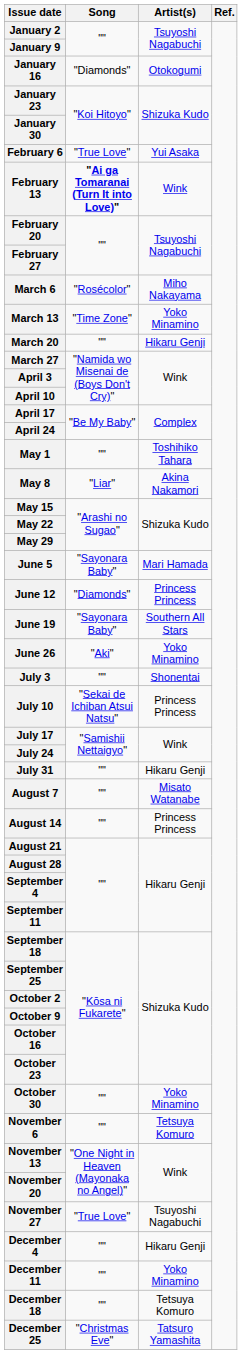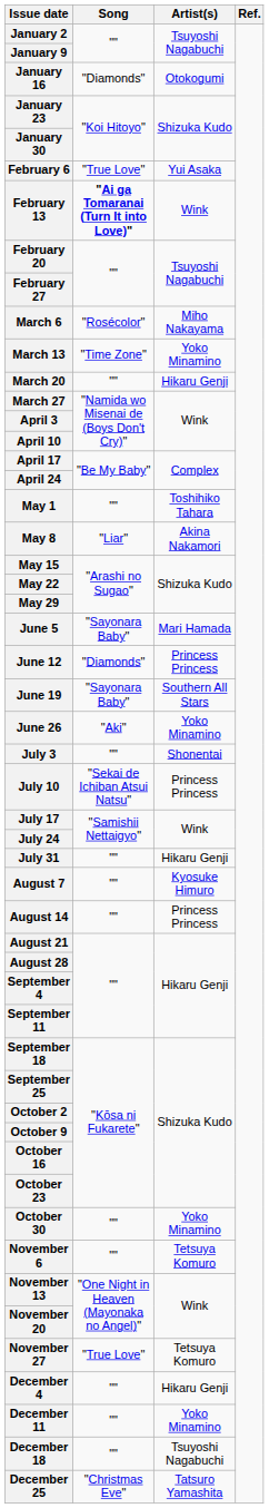 <table class="wikitable plainrowheaders" style="text-align: center">
 <tr>
 <th width="80">Issue date</th>
 <th width="100">Song</th>
 <th width="100">Artist(s)</th>
 <th width="20">Ref.</th>
 </tr>
 <tr>
 <th scope="row">January 2</th>
 <td rowspan="2">""</td>
 <td rowspan="2"><a href='#'>Tsuyoshi Nagabuchi</a></td>
 <td rowspan="53"></td>
 </tr>
 <tr>
 <th scope="row">January 9</th>
 </tr>
 <tr>
 <th scope="row">January 16</th>
 <td rowspan="1">"Diamonds"</td>
 <td rowspan="1"><a href='#'>Otokogumi</a></td>
 </tr>
 <tr>
 <th scope="row">January 23</th>
 <td rowspan="2">"<a href='#'>Koi Hitoyo</a>"</td>
 <td rowspan="2"><a href='#'>Shizuka Kudo</a></td>
 </tr>
 <tr>
 <th scope="row">January 30</th>
 </tr>
 <tr>
 <th scope="row">February 6</th>
 <td rowspan="1">"<a href='#'>True Love</a>"</td>
 <td rowspan="1"><a href='#'>Yui Asaka</a></td>
 </tr>
 <tr>
 <th scope="row">February 13</th>
 <td rowspan="1"><strong>"<a href='#'>Ai ga Tomaranai (Turn It into Love)</a>"</strong></td>
 <td rowspan="1"><a href='#'>Wink</a></td>
 </tr>
 <tr>
 <th scope="row">February 20</th>
 <td rowspan="2">""</td>
 <td rowspan="2"><a href='#'>Tsuyoshi Nagabuchi</a></td>
 </tr>
 <tr>
 <th scope="row">February 27</th>
 </tr>
 <tr>
 <th scope="row">March 6</th>
 <td rowspan="1">"<a href='#'>Rosécolor</a>"</td>
 <td rowspan="1"><a href='#'>Miho Nakayama</a></td>
 </tr>
 <tr>
 <th scope="row">March 13</th>
 <td rowspan="1">"<a href='#'>Time Zone</a>"</td>
 <td rowspan="1"><a href='#'>Yoko Minamino</a></td>
 </tr>
 <tr>
 <th scope="row">March 20</th>
 <td rowspan="1">""</td>
 <td rowspan="1"><a href='#'>Hikaru Genji</a></td>
 </tr>
 <tr>
 <th scope="row">March 27</th>
 <td rowspan="3">"<a href='#'>Namida wo Misenai de (Boys Don't Cry)</a>"</td>
 <td rowspan="3">Wink</td>
 </tr>
 <tr>
 <th scope="row">April 3</th>
 </tr>
 <tr>
 <th scope="row">April 10</th>
 </tr>
 <tr>
 <th scope="row">April 17</th>
 <td rowspan="2">"<a href='#'>Be My Baby</a>"</td>
 <td rowspan="2"><a href='#'>Complex</a></td>
 </tr>
 <tr>
 <th scope="row">April 24</th>
 </tr>
 <tr>
 <th scope="row">May 1</th>
 <td rowspan="1">""</td>
 <td rowspan="1"><a href='#'>Toshihiko Tahara</a></td>
 </tr>
 <tr>
 <th scope="row">May 8</th>
 <td rowspan="1">"<a href='#'>Liar</a>"</td>
 <td rowspan="1"><a href='#'>Akina Nakamori</a></td>
 </tr>
 <tr>
 <th scope="row">May 15</th>
 <td rowspan="3">"<a href='#'>Arashi no Sugao</a>"</td>
 <td rowspan="3">Shizuka Kudo</td>
 </tr>
 <tr>
 <th scope="row">May 22</th>
 </tr>
 <tr>
 <th scope="row">May 29</th>
 </tr>
 <tr>
 <th scope="row">June 5</th>
 <td rowspan="1">"<a href='#'>Sayonara Baby</a>"</td>
 <td rowspan="1"><a href='#'>Mari Hamada</a></td>
 </tr>
 <tr>
 <th scope="row">June 12</th>
 <td rowspan="1">"<a href='#'>Diamonds</a>"</td>
 <td rowspan="1"><a href='#'>Princess Princess</a></td>
 </tr>
 <tr>
 <th scope="row">June 19</th>
 <td rowspan="1">"<a href='#'>Sayonara Baby</a>"</td>
 <td rowspan="1"><a href='#'>Southern All Stars</a></td>
 </tr>
 <tr>
 <th scope="row">June 26</th>
 <td rowspan="1">"<a href='#'>Aki</a>"</td>
 <td rowspan="1"><a href='#'>Yoko Minamino</a></td>
 </tr>
 <tr>
 <th scope="row">July 3</th>
 <td rowspan="1">""</td>
 <td rowspan="1"><a href='#'>Shonentai</a></td>
 </tr>
 <tr>
 <th scope="row">July 10</th>
 <td rowspan="1">"<a href='#'>Sekai de Ichiban Atsui Natsu</a>"</td>
 <td rowspan="1">Princess Princess</td>
 </tr>
 <tr>
 <th scope="row">July 17</th>
 <td rowspan="2">"<a href='#'>Samishii Nettaigyo</a>"</td>
 <td rowspan="2">Wink</td>
 </tr>
 <tr>
 <th scope="row">July 24</th>
 </tr>
 <tr>
 <th scope="row">July 31</th>
 <td rowspan="1">""</td>
 <td rowspan="1">Hikaru Genji</td>
 </tr>
 <tr>
 <th scope="row">August 7</th>
 <td rowspan="1">""</td>
-<td rowspan="1"><a href='#'>Misato Watanabe</a></td>
+<td rowspan="1"><a href='#'>Kyosuke Himuro</a></td>
 </tr>
 <tr>
 <th scope="row">August 14</th>
 <td rowspan="1">""</td>
 <td rowspan="1">Princess Princess</td>
 </tr>
 <tr>
 <th scope="row">August 21</th>
 <td rowspan="4">""</td>
 <td rowspan="4">Hikaru Genji</td>
 </tr>
 <tr>
 <th scope="row">August 28</th>
 </tr>
 <tr>
 <th scope="row">September 4</th>
 </tr>
 <tr>
 <th scope="row">September 11</th>
 </tr>
 <tr>
 <th scope="row">September 18</th>
 <td rowspan="6">"<a href='#'>Kōsa ni Fukarete</a>"</td>
 <td rowspan="6">Shizuka Kudo</td>
 </tr>
 <tr>
 <th scope="row">September 25</th>
 </tr>
 <tr>
 <th scope="row">October 2</th>
 </tr>
 <tr>
 <th scope="row">October 9</th>
 </tr>
 <tr>
 <th scope="row">October 16</th>
 </tr>
 <tr>
 <th scope="row">October 23</th>
 </tr>
 <tr>
 <th scope="row">October 30</th>
 <td rowspan="1">""</td>
 <td rowspan="1"><a href='#'>Yoko Minamino</a></td>
 </tr>
 <tr>
 <th scope="row">November 6</th>
 <td rowspan="1">""</td>
 <td rowspan="1"><a href='#'>Tetsuya Komuro</a></td>
 </tr>
 <tr>
 <th scope="row">November 13</th>
 <td rowspan="2">"<a href='#'>One Night in Heaven (Mayonaka no Angel)</a>"</td>
 <td rowspan="2">Wink</td>
 </tr>
 <tr>
 <th scope="row">November 20</th>
 </tr>
 <tr>
 <th scope="row">November 27</th>
 <td rowspan="1">"<a href='#'>True Love</a>"</td>
-<td rowspan="1">Tsuyoshi Nagabuchi</td>
+<td rowspan="1">Tetsuya Komuro</td>
 </tr>
 <tr>
 <th scope="row">December 4</th>
 <td rowspan="1">""</td>
 <td rowspan="1">Hikaru Genji</td>
 </tr>
 <tr>
 <th scope="row">December 11</th>
 <td rowspan="1">""</td>
 <td rowspan="1"><a href='#'>Yoko Minamino</a></td>
 </tr>
 <tr>
 <th scope="row">December 18</th>
 <td rowspan="1">""</td>
-<td rowspan="1">Tetsuya Komuro</td>
+<td rowspan="1">Tsuyoshi Nagabuchi</td>
 </tr>
 <tr>
 <th scope="row">December 25</th>
 <td rowspan="4">"<a href='#'>Christmas Eve</a>"</td>
 <td rowspan="4"><a href='#'>Tatsuro Yamashita</a></td>
 </tr>
 </table>
